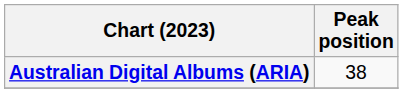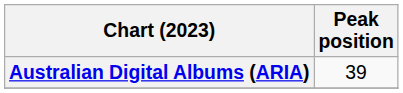 <table class="wikitable sortable plainrowheaders" style="text-align:center;">
 <tr>
 <th scope="col">Chart (2023)</th>
 <th scope="col">Peak<br>position</th>
 </tr>
 <tr>
 <th scope="row"><a href='#'>Australian Digital Albums</a> (<a href='#'>ARIA</a>)</th>
-<td>38</td>
+<td>39</td>
 </tr>
 <tr>
 </tr>
 <tr>
 </tr>
 <tr>
 </tr>
 <tr>
 </tr>
 <tr>
 </tr>
 </table>
